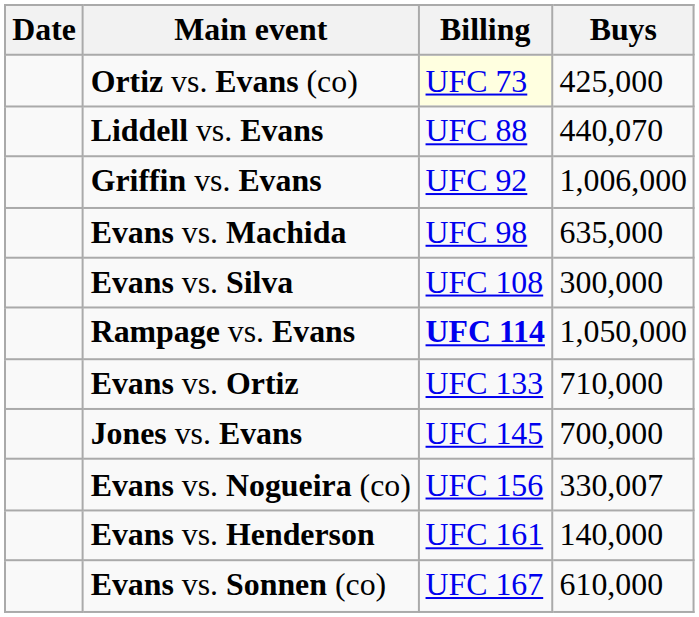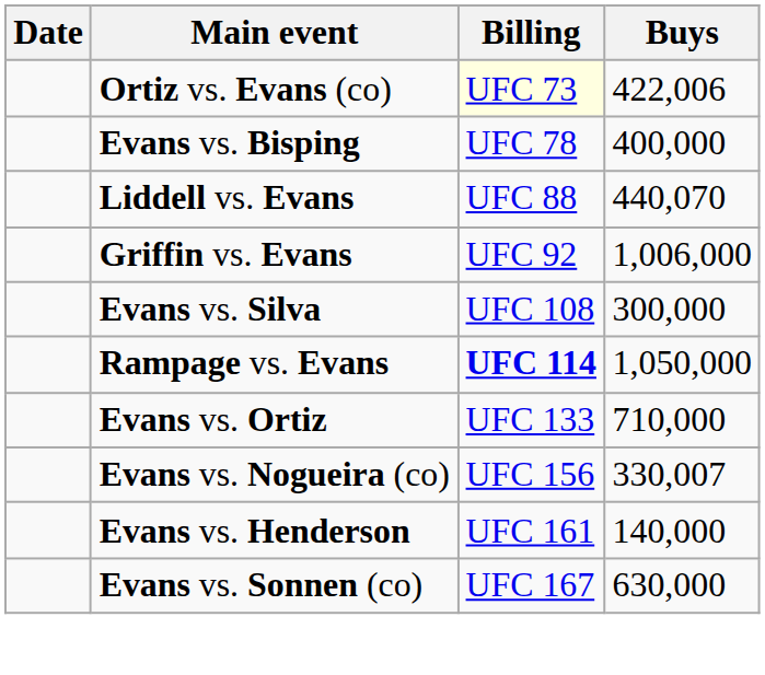 <table class="wikitable">
 <tr>
 <th>Date</th>
 <th>Main event</th>
 <th>Billing</th>
 <th>Buys</th>
 </tr>
 <tr>
 <td align=center></td>
 <td><strong>Ortiz</strong> vs. <strong>Evans</strong> (co)</td>
 <td style="background: lightyellow;"><a href='#'>UFC 73</a></td>
-<td>425,000</td>
+<td>422,006</td>
+</tr>
+<tr>
+<td align=center></td>
+<td><strong>Evans</strong> vs. <strong>Bisping</strong></td>
+<td><a href='#'>UFC 78</a></td>
+<td>400,000</td>
 </tr>
 <tr>
 <td align=center></td>
 <td><strong>Liddell</strong> vs. <strong>Evans</strong></td>
 <td><a href='#'>UFC 88</a></td>
 <td>440,070</td>
 </tr>
 <tr>
 <td align=center></td>
 <td><strong>Griffin</strong> vs. <strong>Evans</strong></td>
 <td><a href='#'>UFC 92</a></td>
 <td>1,006,000</td>
-</tr>
-<tr>
-<td align=center></td>
-<td><strong>Evans</strong> vs. <strong>Machida</strong></td>
-<td><a href='#'>UFC 98</a></td>
-<td>635,000</td>
 </tr>
 <tr>
 <td align=center></td>
 <td><strong>Evans</strong> vs. <strong>Silva</strong></td>
 <td><a href='#'>UFC 108</a></td>
 <td>300,000</td>
 </tr>
 <tr>
 <td align=center></td>
 <td><strong>Rampage</strong> vs. <strong>Evans</strong></td>
 <td><strong><a href='#'>UFC 114</a></strong></td>
 <td>1,050,000</td>
 </tr>
 <tr>
 <td align=center></td>
 <td><strong>Evans</strong> vs. <strong>Ortiz</strong></td>
 <td><a href='#'>UFC 133</a></td>
 <td>710,000</td>
 </tr>
 <tr>
 <td align=center></td>
-<td><strong>Jones</strong> vs. <strong>Evans</strong></td>
-<td><a href='#'>UFC 145</a></td>
-<td>700,000</td>
-</tr>
-<tr>
-<td align=center></td>
 <td><strong>Evans</strong> vs. <strong>Nogueira</strong> (co)</td>
 <td><a href='#'>UFC 156</a></td>
 <td>330,007</td>
 </tr>
 <tr>
 <td align=center></td>
 <td><strong>Evans</strong> vs. <strong>Henderson</strong></td>
 <td><a href='#'>UFC 161</a></td>
 <td>140,000</td>
 </tr>
 <tr>
 <td align=center></td>
 <td><strong>Evans</strong> vs. <strong>Sonnen</strong> (co)</td>
 <td><a href='#'>UFC 167</a></td>
-<td>610,000</td>
+<td>630,000</td>
 </tr>
 </table>
